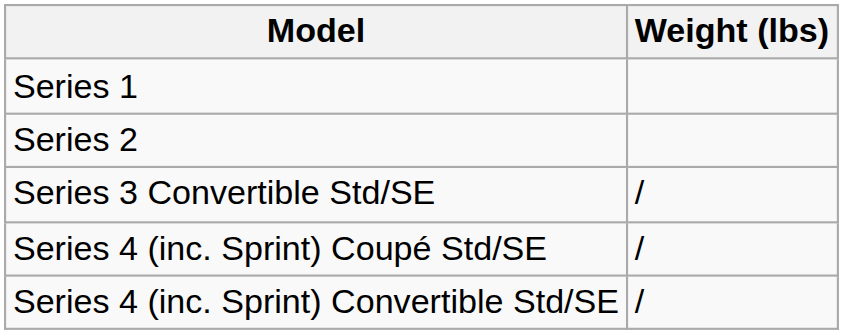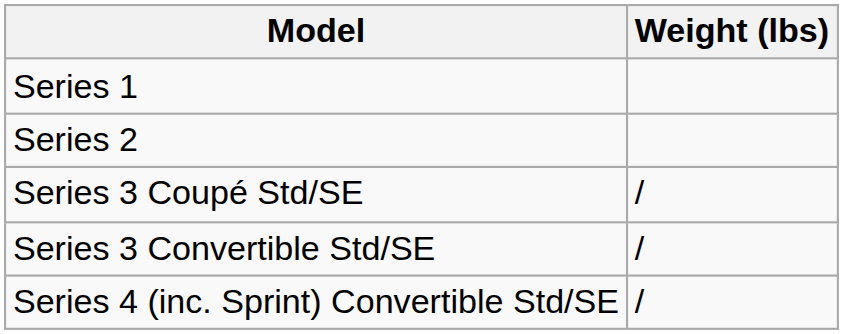 <table class="wikitable">
 <tr>
 <th>Model</th>
 <th>Weight (lbs)</th>
 </tr>
 <tr>
 <td>Series 1</td>
 <td></td>
 </tr>
 <tr>
 <td>Series 2</td>
 <td></td>
 </tr>
 <tr>
-<td>Series 3 Convertible Std/SE</td>
+<td>Series 3 Coupé Std/SE</td>
 <td>/</td>
 </tr>
 <tr>
-<td>Series 4 (inc. Sprint) Coupé Std/SE</td>
+<td>Series 3 Convertible Std/SE</td>
 <td>/</td>
 </tr>
 <tr>
 <td>Series 4 (inc. Sprint) Convertible Std/SE</td>
 <td>/</td>
 </tr>
 </table>
